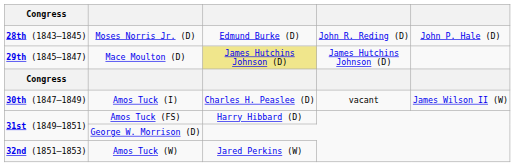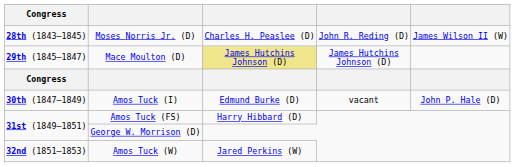 <table class=wikitable style="text-align:center">
 <tr style="height:2.5em">
 <th>Congress</th>
 <th></th>
 <th></th>
 <th></th>
 <th></th>
 </tr>
 <tr style="height:2.5em">
 <td><strong><a href='#'>28th</a></strong> (1843–1845)</td>
 <td><a href='#'>Moses Norris Jr.</a> (D)</td>
-<td><a href='#'>Edmund Burke</a> (D)</td>
+<td><a href='#'>Charles H. Peaslee</a> (D)</td>
 <td><a href='#'>John R. Reding</a> (D)</td>
-<td><a href='#'>John P. Hale</a> (D)</td>
+<td><a href='#'>James Wilson II</a> (W)</td>
 </tr>
 <tr style="height:2.5em">
 <td><strong><a href='#'>29th</a></strong> (1845–1847)</td>
 <td><a href='#'>Mace Moulton</a> (D)</td>
 <td style="background: khaki;"><a href='#'>James Hutchins<br>Johnson</a> (D)</td>
 <td><a href='#'>James Hutchins<br>Johnson</a> (D)</td>
 </tr>
 <tr style="height:2.5em">
 <th>Congress</th>
 <th></th>
 <th></th>
 <th></th>
 <th></th>
 </tr>
 <tr style="height:2.5em">
 <td><strong><a href='#'>30th</a></strong> (1847–1849)</td>
 <td><a href='#'>Amos Tuck</a> (I)</td>
-<td><a href='#'>Charles H. Peaslee</a> (D)</td>
+<td><a href='#'>Edmund Burke</a> (D)</td>
 <td>vacant</td>
-<td><a href='#'>James Wilson II</a> (W)</td>
+<td><a href='#'>John P. Hale</a> (D)</td>
 </tr>
 <tr style="height:1.25em">
 <td rowspan=2><strong><a href='#'>31st</a></strong> (1849–1851)</td>
 <td><a href='#'>Amos Tuck</a> (FS)</td>
 <td><a href='#'>Harry Hibbard</a> (D)</td>
 </tr>
 <tr style="height:2em">
 <td><a href='#'>George W. Morrison</a> (D)</td>
 </tr>
 <tr style="height:2.5em">
 <td><strong><a href='#'>32nd</a></strong> (1851–1853)</td>
 <td><a href='#'>Amos Tuck</a> (W)</td>
 <td><a href='#'>Jared Perkins</a> (W)</td>
 </tr>
 </table>
